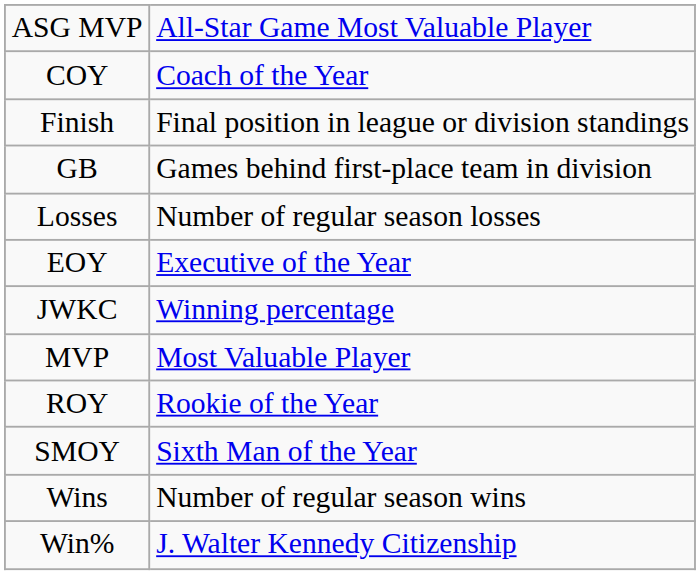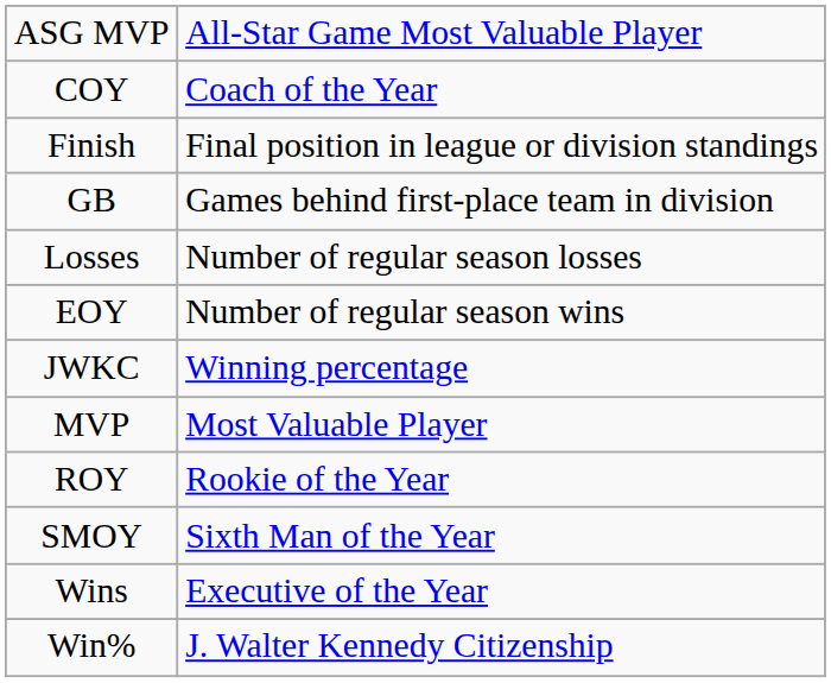 <table class="wikitable">
 <tr>
 <td align=center>ASG MVP</td>
 <td><a href='#'>All-Star Game Most Valuable Player</a></td>
 </tr>
 <tr>
 <td align=center>COY</td>
 <td><a href='#'>Coach of the Year</a></td>
 </tr>
 <tr>
 <td align=center>Finish</td>
 <td>Final position in league or division standings</td>
 </tr>
 <tr>
 <td align=center>GB</td>
 <td>Games behind first-place team in division</td>
 </tr>
 <tr>
 <td align=center>Losses</td>
 <td>Number of regular season losses</td>
 </tr>
 <tr>
 <td align=center>EOY</td>
-<td><a href='#'>Executive of the Year</a></td>
+<td>Number of regular season wins</td>
 </tr>
 <tr>
 <td align=center>JWKC</td>
 <td><a href='#'>Winning percentage</a></td>
 </tr>
 <tr>
 <td align=center>MVP</td>
 <td><a href='#'>Most Valuable Player</a></td>
 </tr>
 <tr>
 <td align=center>ROY</td>
 <td><a href='#'>Rookie of the Year</a></td>
 </tr>
 <tr>
 <td align=center>SMOY</td>
 <td><a href='#'>Sixth Man of the Year</a></td>
 </tr>
 <tr>
 <td align=center>Wins</td>
-<td>Number of regular season wins</td>
+<td><a href='#'>Executive of the Year</a></td>
 </tr>
 <tr>
 <td align=center>Win%</td>
 <td><a href='#'>J. Walter Kennedy Citizenship</a></td>
 </tr>
 </table>
